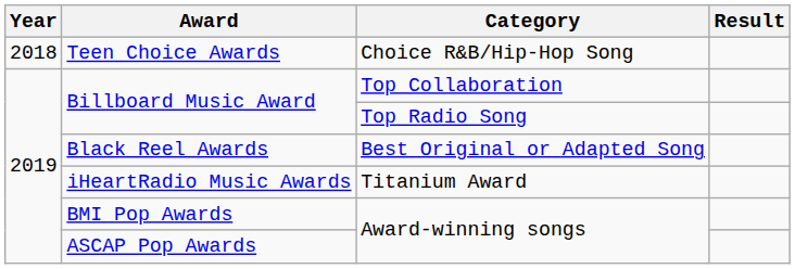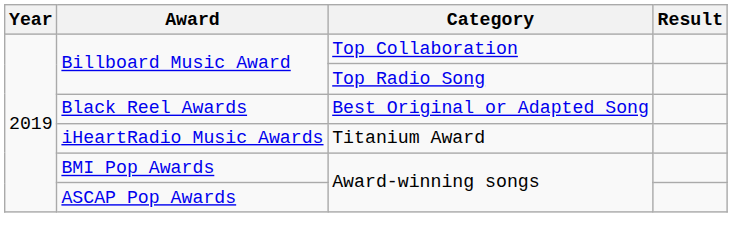 <table class="wikitable">
 <tr>
 <th scope="col">Year</th>
 <th scope="col">Award</th>
 <th>Category</th>
 <th scope="col">Result</th>
-</tr>
-<tr>
-<td>2018</td>
-<td><a href='#'>Teen Choice Awards</a></td>
-<td>Choice R&B/Hip-Hop Song</td>
-<td></td>
 </tr>
 <tr>
 <td rowspan="6">2019</td>
 <td rowspan="2"><a href='#'>Billboard Music Award</a></td>
 <td><a href='#'>Top Collaboration</a></td>
 <td></td>
 </tr>
 <tr>
 <td><a href='#'>Top Radio Song</a></td>
 <td></td>
 </tr>
 <tr>
 <td><a href='#'>Black Reel Awards</a></td>
 <td><a href='#'>Best Original or Adapted Song</a></td>
 <td></td>
 </tr>
 <tr>
 <td><a href='#'>iHeartRadio Music Awards</a></td>
 <td>Titanium Award</td>
 <td></td>
 </tr>
 <tr>
 <td><a href='#'>BMI Pop Awards</a></td>
 <td rowspan="2">Award-winning songs</td>
 <td></td>
 </tr>
 <tr>
 <td><a href='#'>ASCAP Pop Awards</a></td>
 <td></td>
 </tr>
 </table>
